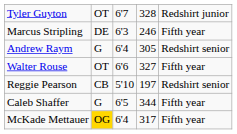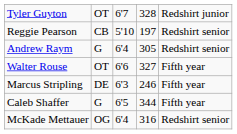 <table class="wikitable sortable">
 <tr>
 <td><a href='#'>Tyler Guyton</a></td>
 <td>OT</td>
 <td>6'7</td>
 <td>328</td>
 <td> Redshirt junior</td>
 </tr>
 <tr>
-<td>Marcus Stripling</td>
-<td>DE</td>
-<td>6'3</td>
-<td>246</td>
-<td>Fifth year</td>
+<td>Reggie Pearson</td>
+<td>CB</td>
+<td>5'10</td>
+<td>197</td>
+<td> Redshirt senior</td>
 </tr>
 <tr>
 <td><a href='#'>Andrew Raym</a></td>
 <td>G</td>
 <td>6'4</td>
 <td>305</td>
 <td> Redshirt senior</td>
 </tr>
 <tr>
 <td><a href='#'>Walter Rouse</a></td>
 <td>OT</td>
 <td>6'6</td>
 <td>327</td>
 <td>Fifth year</td>
 </tr>
 <tr>
-<td>Reggie Pearson</td>
-<td>CB</td>
-<td>5'10</td>
-<td>197</td>
-<td> Redshirt senior</td>
+<td>Marcus Stripling</td>
+<td>DE</td>
+<td>6'3</td>
+<td>246</td>
+<td>Fifth year</td>
 </tr>
 <tr>
 <td>Caleb Shaffer</td>
 <td>G</td>
 <td>6'5</td>
 <td>344</td>
 <td>Fifth year</td>
 </tr>
 <tr>
 <td>McKade Mettauer</td>
-<td style="background: gold;">OG</td>
+<td>OG</td>
 <td>6'4</td>
-<td>317</td>
-<td>Fifth year</td>
+<td>316</td>
+<td> Redshirt senior</td>
 </tr>
 </table>
